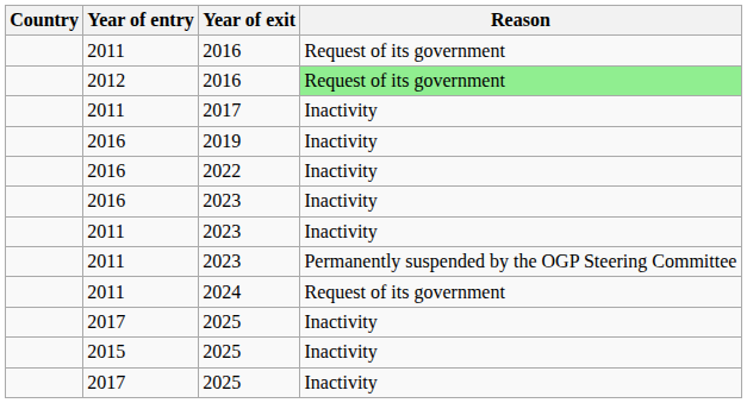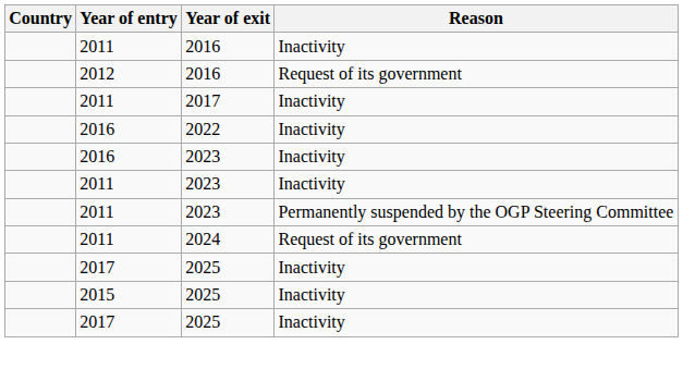 <table class="wikitable sortable">
 <tr>
 <th>Country</th>
 <th>Year of entry</th>
 <th>Year of exit</th>
 <th>Reason</th>
 </tr>
 <tr>
 <td></td>
 <td>2011</td>
 <td>2016</td>
-<td>Request of its government</td>
+<td>Inactivity</td>
 </tr>
 <tr>
 <td></td>
 <td>2012</td>
 <td>2016</td>
-<td style="background: lightgreen;">Request of its government</td>
+<td>Request of its government</td>
 </tr>
 <tr>
 <td></td>
 <td>2011</td>
 <td>2017</td>
-<td>Inactivity</td>
-</tr>
-<tr>
-<td></td>
-<td>2016</td>
-<td>2019</td>
 <td>Inactivity</td>
 </tr>
 <tr>
 <td></td>
 <td>2016</td>
 <td>2022</td>
 <td>Inactivity</td>
 </tr>
 <tr>
 <td></td>
 <td>2016</td>
 <td>2023</td>
 <td>Inactivity</td>
 </tr>
 <tr>
 <td></td>
 <td>2011</td>
 <td>2023</td>
 <td>Inactivity</td>
 </tr>
 <tr>
 <td></td>
 <td>2011</td>
 <td>2023</td>
 <td>Permanently suspended by the OGP Steering Committee</td>
 </tr>
 <tr>
 <td></td>
 <td>2011</td>
 <td>2024</td>
 <td>Request of its government</td>
 </tr>
 <tr>
 <td></td>
 <td>2017</td>
 <td>2025</td>
 <td>Inactivity</td>
 </tr>
 <tr>
 <td></td>
 <td>2015</td>
 <td>2025</td>
 <td>Inactivity</td>
 </tr>
 <tr>
 <td></td>
 <td>2017</td>
 <td>2025</td>
 <td>Inactivity</td>
 </tr>
 </table>
